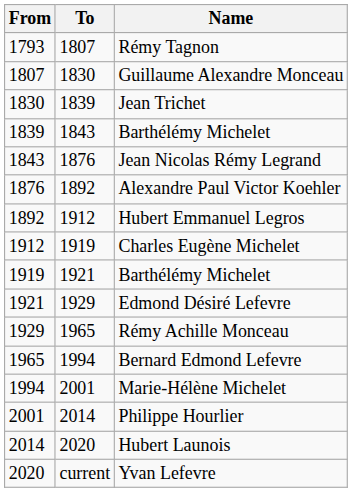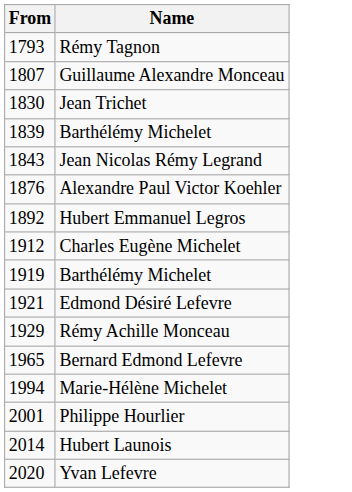 <table class="wikitable">
 <tr>
 <th>From</th>
-<th>To</th>
 <th>Name</th>
 </tr>
 <tr>
 <td>1793</td>
-<td>1807</td>
 <td>Rémy Tagnon</td>
 </tr>
 <tr>
 <td>1807</td>
-<td>1830</td>
 <td>Guillaume Alexandre Monceau</td>
 </tr>
 <tr>
 <td>1830</td>
-<td>1839</td>
 <td>Jean Trichet</td>
 </tr>
 <tr>
 <td>1839</td>
-<td>1843</td>
 <td>Barthélémy Michelet</td>
 </tr>
 <tr>
 <td>1843</td>
-<td>1876</td>
 <td>Jean Nicolas Rémy Legrand</td>
 </tr>
 <tr>
 <td>1876</td>
-<td>1892</td>
 <td>Alexandre Paul Victor Koehler</td>
 </tr>
 <tr>
 <td>1892</td>
-<td>1912</td>
 <td>Hubert Emmanuel Legros</td>
 </tr>
 <tr>
 <td>1912</td>
-<td>1919</td>
 <td>Charles Eugène Michelet</td>
 </tr>
 <tr>
 <td>1919</td>
-<td>1921</td>
 <td>Barthélémy Michelet</td>
 </tr>
 <tr>
 <td>1921</td>
-<td>1929</td>
 <td>Edmond Désiré Lefevre</td>
 </tr>
 <tr>
 <td>1929</td>
-<td>1965</td>
 <td>Rémy Achille Monceau</td>
 </tr>
 <tr>
 <td>1965</td>
-<td>1994</td>
 <td>Bernard Edmond Lefevre</td>
 </tr>
 <tr>
 <td>1994</td>
-<td>2001</td>
 <td>Marie-Hélène Michelet</td>
 </tr>
 <tr>
 <td>2001</td>
-<td>2014</td>
 <td>Philippe Hourlier</td>
 </tr>
 <tr>
 <td>2014</td>
-<td>2020</td>
 <td>Hubert Launois</td>
 </tr>
 <tr>
 <td>2020</td>
-<td>current</td>
 <td>Yvan Lefevre</td>
 </tr>
 </table>
